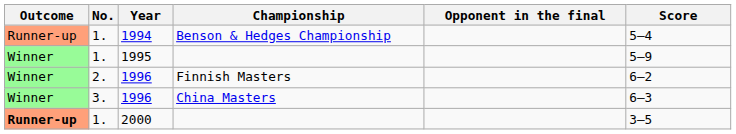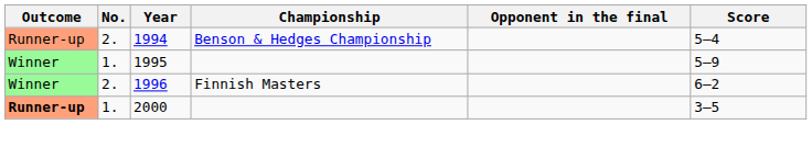 <table class="sortable wikitable">
 <tr>
 <th width="80">Outcome</th>
 <th width="20">No.</th>
 <th width="50">Year</th>
 <th width="250">Championship</th>
 <th width="200">Opponent in the final</th>
 <th width="100">Score</th>
 </tr>
 <tr>
 <td style="background:#ffa07a;">Runner-up</td>
-<td>1.</td>
+<td>2.</td>
 <td><a href='#'>1994</a></td>
 <td><a href='#'>Benson & Hedges Championship</a></td>
 <td> </td>
 <td>5–4</td>
 </tr>
 <tr>
 <td style="background:#98FB98">Winner</td>
 <td>1.</td>
 <td>1995</td>
 <td></td>
 <td> </td>
 <td>5–9</td>
 </tr>
 <tr>
 <td style="background:#98FB98">Winner</td>
 <td>2.</td>
 <td><a href='#'>1996</a></td>
 <td>Finnish Masters</td>
 <td> </td>
 <td>6–2</td>
 </tr>
 <tr>
-<td style="background:#98FB98">Winner</td>
-<td>3.</td>
-<td><a href='#'>1996</a></td>
-<td><a href='#'>China Masters</a></td>
-<td> </td>
-<td>6–3</td>
-</tr>
-<tr>
 <td style="background:#ffa07a;"><strong>Runner-up</strong></td>
 <td>1.</td>
 <td>2000</td>
 <td></td>
 <td> </td>
 <td>3–5</td>
 </tr>
 </table>
